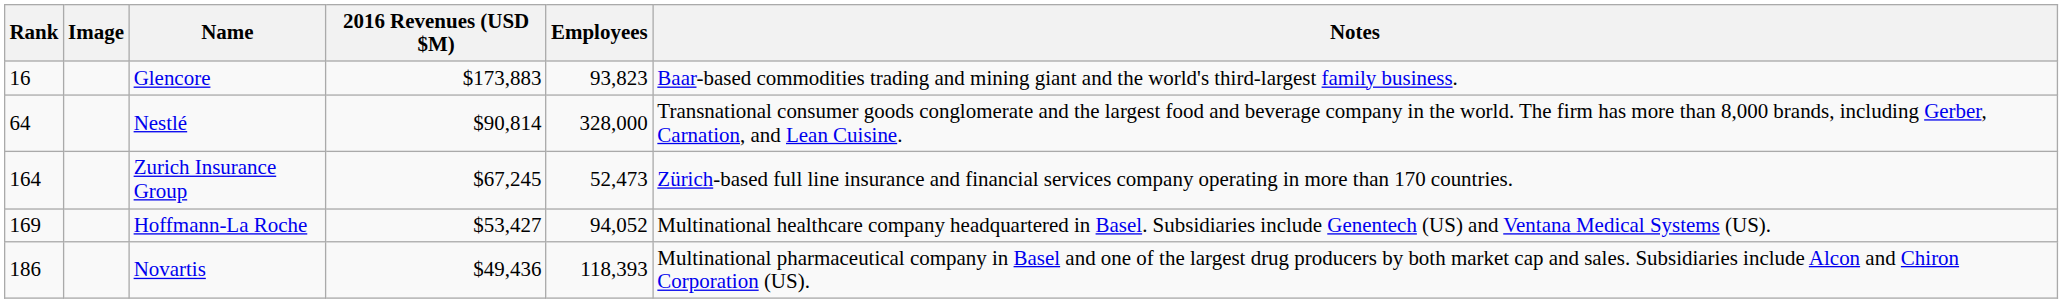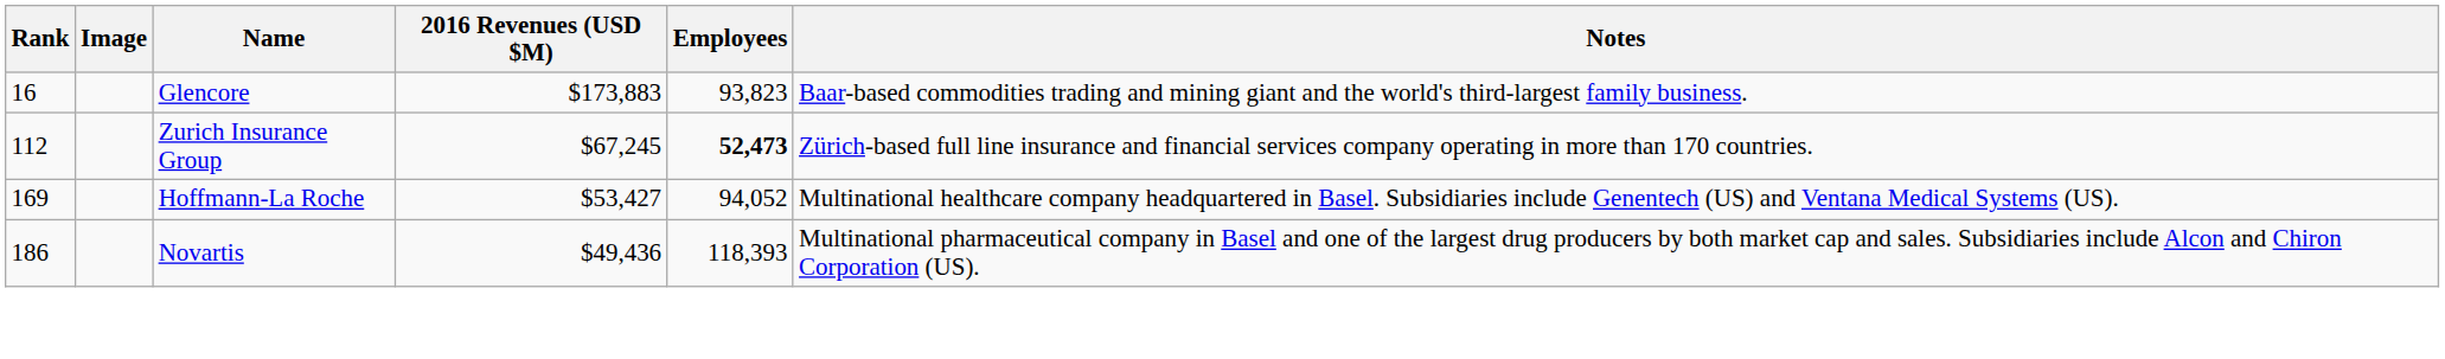 <table class="wikitable sortable">
 <tr>
 <th>Rank</th>
 <th>Image</th>
 <th>Name</th>
 <th>2016 Revenues (USD $M)</th>
 <th>Employees</th>
 <th>Notes</th>
 </tr>
 <tr>
 <td>16</td>
 <td></td>
 <td><a href='#'>Glencore</a></td>
 <td align="right">$173,883</td>
 <td align="right">93,823</td>
 <td><a href='#'>Baar</a>-based commodities trading and mining giant and the world's third-largest <a href='#'>family business</a>.</td>
 </tr>
 <tr>
-<td>64</td>
-<td></td>
-<td><a href='#'>Nestlé</a></td>
-<td align="right">$90,814</td>
-<td align="right">328,000</td>
-<td>Transnational consumer goods conglomerate and the largest food and beverage company in the world. The firm has more than 8,000 brands, including <a href='#'>Gerber</a>, <a href='#'>Carnation</a>, and <a href='#'>Lean Cuisine</a>.</td>
-</tr>
-<tr>
-<td>164</td>
+<td>112</td>
 <td></td>
 <td><a href='#'>Zurich Insurance Group</a></td>
 <td align="right">$67,245</td>
-<td align="right">52,473</td>
+<td align="right"><strong>52,473</strong></td>
 <td><a href='#'>Zürich</a>-based full line insurance and financial services company operating in more than 170 countries.</td>
 </tr>
 <tr>
 <td>169</td>
 <td></td>
 <td><a href='#'>Hoffmann-La Roche</a></td>
 <td align="right">$53,427</td>
 <td align="right">94,052</td>
 <td>Multinational healthcare company headquartered in <a href='#'>Basel</a>.  Subsidiaries include <a href='#'>Genentech</a> (US) and <a href='#'>Ventana Medical Systems</a> (US).</td>
 </tr>
 <tr>
 <td>186</td>
 <td></td>
 <td><a href='#'>Novartis</a></td>
 <td align="right">$49,436</td>
 <td align="right">118,393</td>
 <td>Multinational pharmaceutical company in <a href='#'>Basel</a> and one of the largest drug producers by both market cap and sales. Subsidiaries include <a href='#'>Alcon</a> and <a href='#'>Chiron Corporation</a> (US).</td>
 </tr>
 </table>
